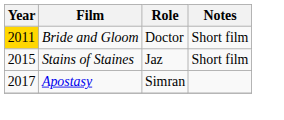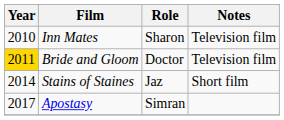 <table class="wikitable">
 <tr>
 <th>Year</th>
 <th>Film</th>
 <th>Role</th>
 <th>Notes</th>
 </tr>
 <tr>
+<td>2010</td>
+<td><em>Inn Mates</em></td>
+<td>Sharon</td>
+<td>Television film</td>
+</tr>
+<tr>
 <td style="background: gold;">2011</td>
 <td><em>Bride and Gloom</em></td>
 <td>Doctor</td>
-<td>Short film</td>
+<td>Television film</td>
 </tr>
 <tr>
-<td>2015</td>
+<td>2014</td>
 <td><em>Stains of Staines</em></td>
 <td>Jaz</td>
 <td>Short film</td>
 </tr>
 <tr>
 <td>2017</td>
 <td><em><a href='#'>Apostasy</a></em></td>
 <td>Simran</td>
 <td></td>
 </tr>
 <tr>
 </tr>
 </table>
